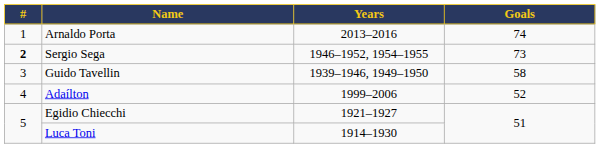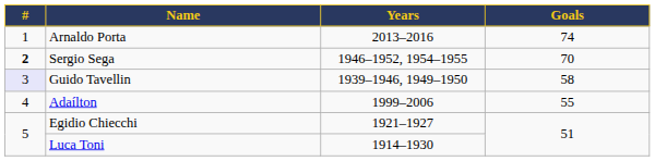 <table class="wikitable sortable" style="text-align: center;" width=60%;>
 <tr>
 <th width=3%  style="background:#293860;color:#F4CA16;border:1px solid #F4CA16;">#</th>
 <th width=20% style="background:#293860;color:#F4CA16;border:1px solid #F4CA16;">Name</th>
 <th width=12% style="background:#293860;color:#F4CA16;border:1px solid #F4CA16;">Years</th>
 <th width=12% style="background:#293860;color:#F4CA16;border:1px solid #F4CA16;">Goals</th>
 </tr>
 <tr>
 <td>1</td>
 <td style="text-align:left;"> Arnaldo Porta</td>
 <td>2013–2016</td>
 <td>74</td>
 </tr>
 <tr>
 <td><strong>2</strong></td>
 <td style="text-align:left;"> Sergio Sega</td>
 <td>1946–1952, 1954–1955</td>
-<td>73</td>
+<td>70</td>
 </tr>
 <tr>
-<td>3</td>
+<td style="background: lavender;">3</td>
 <td style="text-align:left;"> Guido Tavellin</td>
 <td>1939–1946, 1949–1950</td>
 <td>58</td>
 </tr>
 <tr>
 <td>4</td>
 <td style="text-align:left;"> <a href='#'>Adaílton</a></td>
 <td>1999–2006</td>
-<td>52</td>
+<td>55</td>
 </tr>
 <tr>
 <td rowspan="2">5</td>
 <td style="text-align:left;"> Egidio Chiecchi</td>
 <td>1921–1927</td>
 <td rowspan="2">51</td>
 </tr>
 <tr>
 <td style="text-align:left;"> <a href='#'>Luca Toni</a></td>
 <td>1914–1930</td>
 </tr>
 </table>
